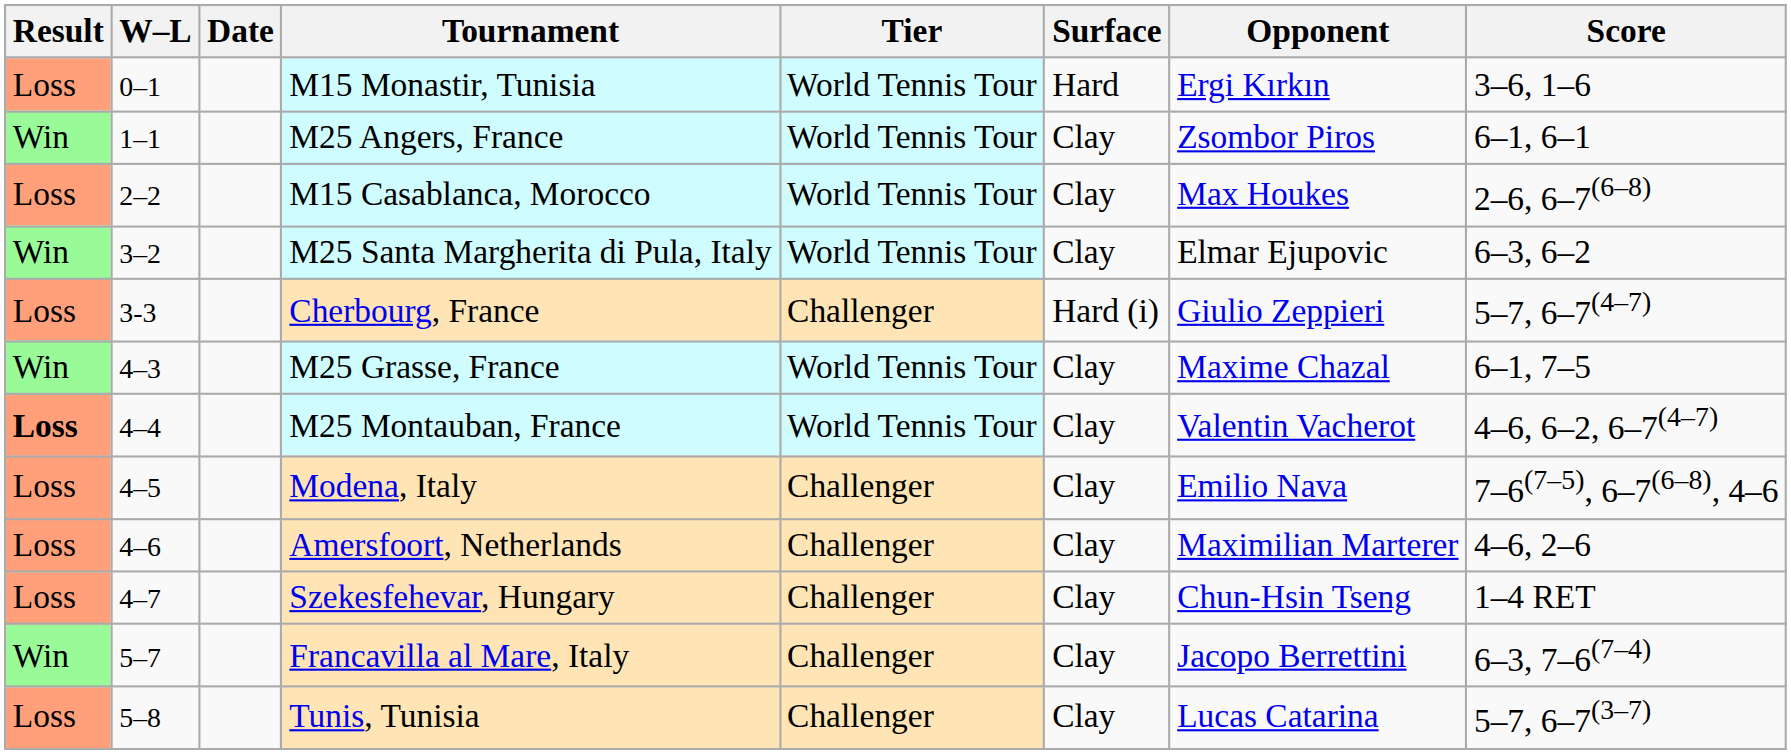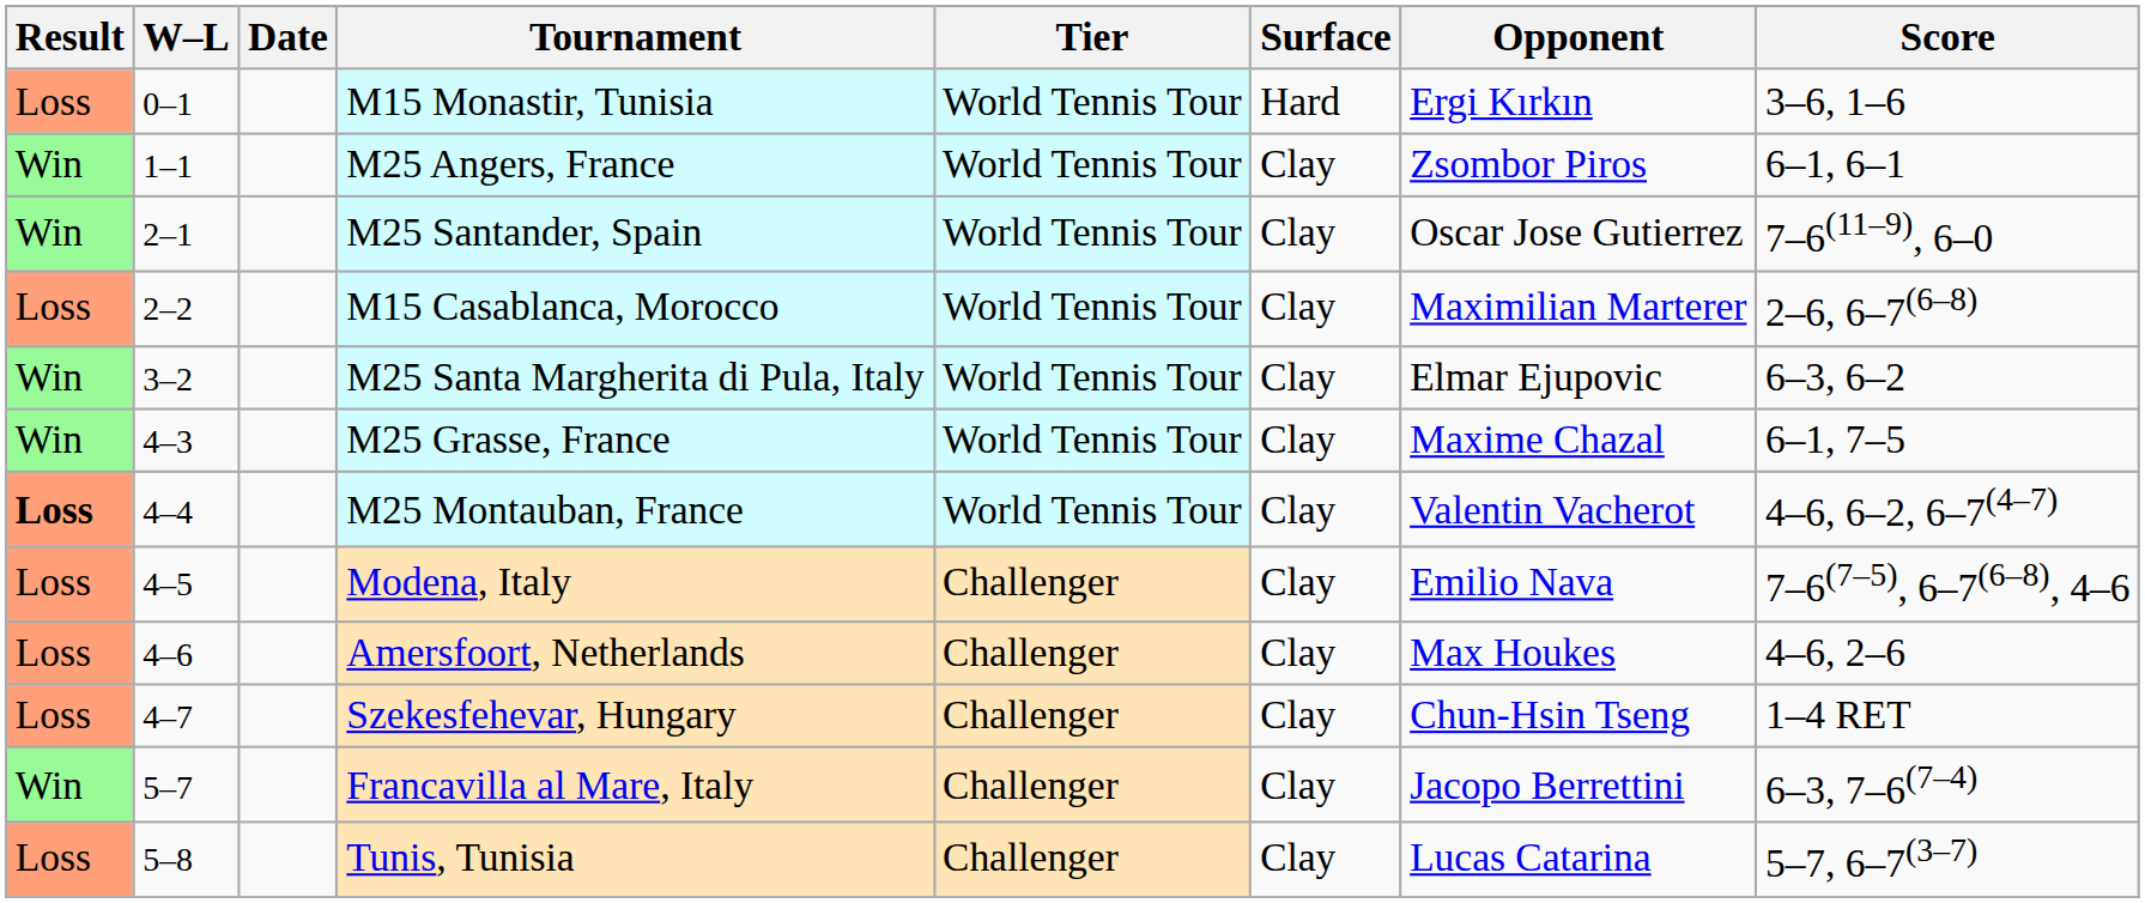 <table class="sortable wikitable">
 <tr>
 <th>Result</th>
 <th class="unsortable">W–L</th>
 <th>Date</th>
 <th>Tournament</th>
 <th>Tier</th>
 <th>Surface</th>
 <th>Opponent</th>
 <th class="unsortable">Score</th>
 </tr>
 <tr>
 <td bgcolor=FFA07A>Loss</td>
 <td><small>0–1</small></td>
 <td></td>
 <td style="background:#cffcff;">M15 Monastir, Tunisia</td>
 <td style="background:#cffcff;">World Tennis Tour</td>
 <td>Hard</td>
 <td> <a href='#'>Ergi Kırkın</a></td>
 <td>3–6, 1–6</td>
 </tr>
 <tr>
 <td bgcolor=98FB98>Win</td>
 <td><small>1–1</small></td>
 <td></td>
 <td style="background:#cffcff;">M25 Angers, France</td>
 <td style="background:#cffcff;">World Tennis Tour</td>
 <td>Clay</td>
 <td> <a href='#'>Zsombor Piros</a></td>
 <td>6–1, 6–1</td>
 </tr>
 <tr>
+<td bgcolor=98FB98>Win</td>
+<td><small>2–1</small></td>
+<td></td>
+<td style="background:#cffcff;">M25 Santander, Spain</td>
+<td style="background:#cffcff;">World Tennis Tour</td>
+<td>Clay</td>
+<td> Oscar Jose Gutierrez</td>
+<td>7–6<sup>(11–9)</sup>, 6–0</td>
+</tr>
+<tr>
 <td bgcolor=FFA07A>Loss</td>
 <td><small>2–2</small></td>
 <td></td>
 <td style="background:#cffcff;">M15 Casablanca, Morocco</td>
 <td style="background:#cffcff;">World Tennis Tour</td>
 <td>Clay</td>
-<td> <a href='#'>Max Houkes</a></td>
+<td> <a href='#'>Maximilian Marterer</a></td>
 <td>2–6, 6–7<sup>(6–8)</sup></td>
 </tr>
 <tr>
 <td bgcolor=98FB98>Win</td>
 <td><small>3–2</small></td>
 <td></td>
 <td style="background:#cffcff;">M25 Santa Margherita di Pula, Italy</td>
 <td style="background:#cffcff;">World Tennis Tour</td>
 <td>Clay</td>
 <td> Elmar Ejupovic</td>
 <td>6–3, 6–2</td>
-</tr>
-<tr>
-<td Bgcolor=FFA07A>Loss</td>
-<td><small>3-3</small></td>
-<td><a href='#'></a></td>
-<td style="background:moccasin;"><a href='#'>Cherbourg</a>, France</td>
-<td style="background:moccasin;">Challenger</td>
-<td>Hard (i)</td>
-<td> <a href='#'>Giulio Zeppieri</a></td>
-<td>5–7, 6–7<sup>(4–7)</sup></td>
 </tr>
 <tr>
 <td bgcolor=98FB98>Win</td>
 <td><small>4–3</small></td>
 <td></td>
 <td style="background:#cffcff;">M25 Grasse, France</td>
 <td style="background:#cffcff;">World Tennis Tour</td>
 <td>Clay</td>
 <td> <a href='#'>Maxime Chazal</a></td>
 <td>6–1, 7–5</td>
 </tr>
 <tr>
 <td Bgcolor=FFA07A><strong>Loss</strong></td>
 <td><small>4–4</small></td>
 <td></td>
 <td style="background:#cffcff;">M25 Montauban, France</td>
 <td style="background:#cffcff;">World Tennis Tour</td>
 <td>Clay</td>
 <td> <a href='#'>Valentin Vacherot</a></td>
 <td>4–6, 6–2, 6–7<sup>(4–7)</sup></td>
 </tr>
 <tr>
 <td bgcolor=FFA07A>Loss</td>
 <td><small>4–5</small></td>
 <td><a href='#'></a></td>
 <td style="background:moccasin;"><a href='#'>Modena</a>, Italy</td>
 <td style="background:moccasin;">Challenger</td>
 <td>Clay</td>
 <td> <a href='#'>Emilio Nava</a></td>
 <td>7–6<sup>(7–5)</sup>, 6–7<sup>(6–8)</sup>, 4–6</td>
 </tr>
 <tr>
 <td bgcolor=FFA07A>Loss</td>
 <td><small>4–6</small></td>
 <td><a href='#'></a></td>
 <td style="background:moccasin;"><a href='#'>Amersfoort</a>, Netherlands</td>
 <td style="background:moccasin;">Challenger</td>
 <td>Clay</td>
-<td> <a href='#'>Maximilian Marterer</a></td>
+<td> <a href='#'>Max Houkes</a></td>
 <td>4–6, 2–6</td>
 </tr>
 <tr>
 <td bgcolor=FFA07A>Loss</td>
 <td><small>4–7</small></td>
 <td><a href='#'></a></td>
 <td style="background:moccasin;"><a href='#'>Szekesfehevar</a>, Hungary</td>
 <td style="background:moccasin;">Challenger</td>
 <td>Clay</td>
 <td> <a href='#'>Chun-Hsin Tseng</a></td>
 <td>1–4 RET</td>
 </tr>
 <tr>
 <td bgcolor=98FB98>Win</td>
 <td><small>5–7</small></td>
 <td><a href='#'></a></td>
 <td style="background:moccasin;"><a href='#'>Francavilla al Mare</a>, Italy</td>
 <td style="background:moccasin;">Challenger</td>
 <td>Clay</td>
 <td> <a href='#'>Jacopo Berrettini</a></td>
 <td>6–3, 7–6<sup>(7–4)</sup></td>
 </tr>
 <tr>
 <td bgcolor=FFA07A>Loss</td>
 <td><small>5–8</small></td>
 <td><a href='#'></a></td>
 <td style="background:moccasin;"><a href='#'>Tunis</a>, Tunisia</td>
 <td style="background:moccasin;">Challenger</td>
 <td>Clay</td>
 <td> <a href='#'>Lucas Catarina</a></td>
 <td>5–7, 6–7<sup>(3–7)</sup></td>
 </tr>
 </table>
